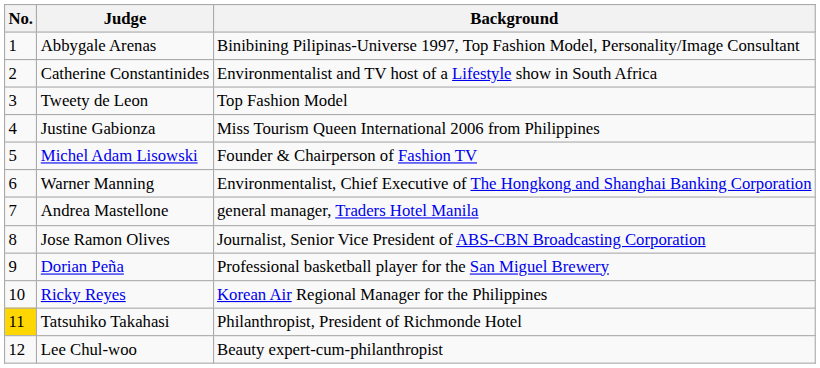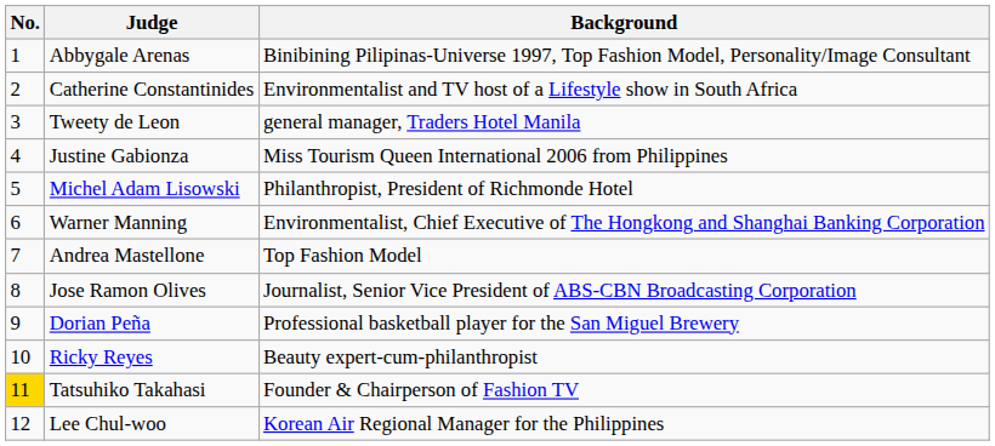 <table class="wikitable sortable" style="font-size:95%;">
 <tr>
 <th>No.</th>
 <th>Judge</th>
 <th>Background</th>
 </tr>
 <tr>
 <td>1</td>
 <td>Abbygale Arenas</td>
 <td>Binibining Pilipinas-Universe 1997, Top Fashion Model, Personality/Image Consultant</td>
 </tr>
 <tr>
 <td>2</td>
 <td>Catherine Constantinides</td>
 <td>Environmentalist and TV host of a <a href='#'>Lifestyle</a> show in South Africa</td>
 </tr>
 <tr>
 <td>3</td>
 <td>Tweety de Leon</td>
-<td>Top Fashion Model</td>
+<td>general manager, <a href='#'>Traders Hotel Manila</a></td>
 </tr>
 <tr>
 <td>4</td>
 <td>Justine Gabionza</td>
 <td>Miss Tourism Queen International 2006 from Philippines</td>
 </tr>
 <tr>
 <td>5</td>
 <td><a href='#'>Michel Adam Lisowski</a></td>
-<td>Founder & Chairperson of <a href='#'>Fashion TV</a></td>
+<td>Philanthropist, President of Richmonde Hotel</td>
 </tr>
 <tr>
 <td>6</td>
 <td>Warner Manning</td>
 <td>Environmentalist, Chief Executive of <a href='#'>The Hongkong and Shanghai Banking Corporation</a></td>
 </tr>
 <tr>
 <td>7</td>
 <td>Andrea Mastellone</td>
-<td>general manager, <a href='#'>Traders Hotel Manila</a></td>
+<td>Top Fashion Model</td>
 </tr>
 <tr>
 <td>8</td>
 <td>Jose Ramon Olives</td>
 <td>Journalist, Senior Vice President of <a href='#'>ABS-CBN Broadcasting Corporation</a></td>
 </tr>
 <tr>
 <td>9</td>
 <td><a href='#'>Dorian Peña</a></td>
 <td>Professional basketball player for the <a href='#'>San Miguel Brewery</a></td>
 </tr>
 <tr>
 <td>10</td>
 <td><a href='#'>Ricky Reyes</a></td>
-<td><a href='#'>Korean Air</a> Regional Manager for the Philippines</td>
+<td>Beauty expert-cum-philanthropist</td>
 </tr>
 <tr>
 <td style="background: gold;">11</td>
 <td>Tatsuhiko Takahasi</td>
-<td>Philanthropist, President of Richmonde Hotel</td>
+<td>Founder & Chairperson of <a href='#'>Fashion TV</a></td>
 </tr>
 <tr>
 <td>12</td>
 <td>Lee Chul-woo</td>
-<td>Beauty expert-cum-philanthropist</td>
+<td><a href='#'>Korean Air</a> Regional Manager for the Philippines</td>
 </tr>
 </table>
